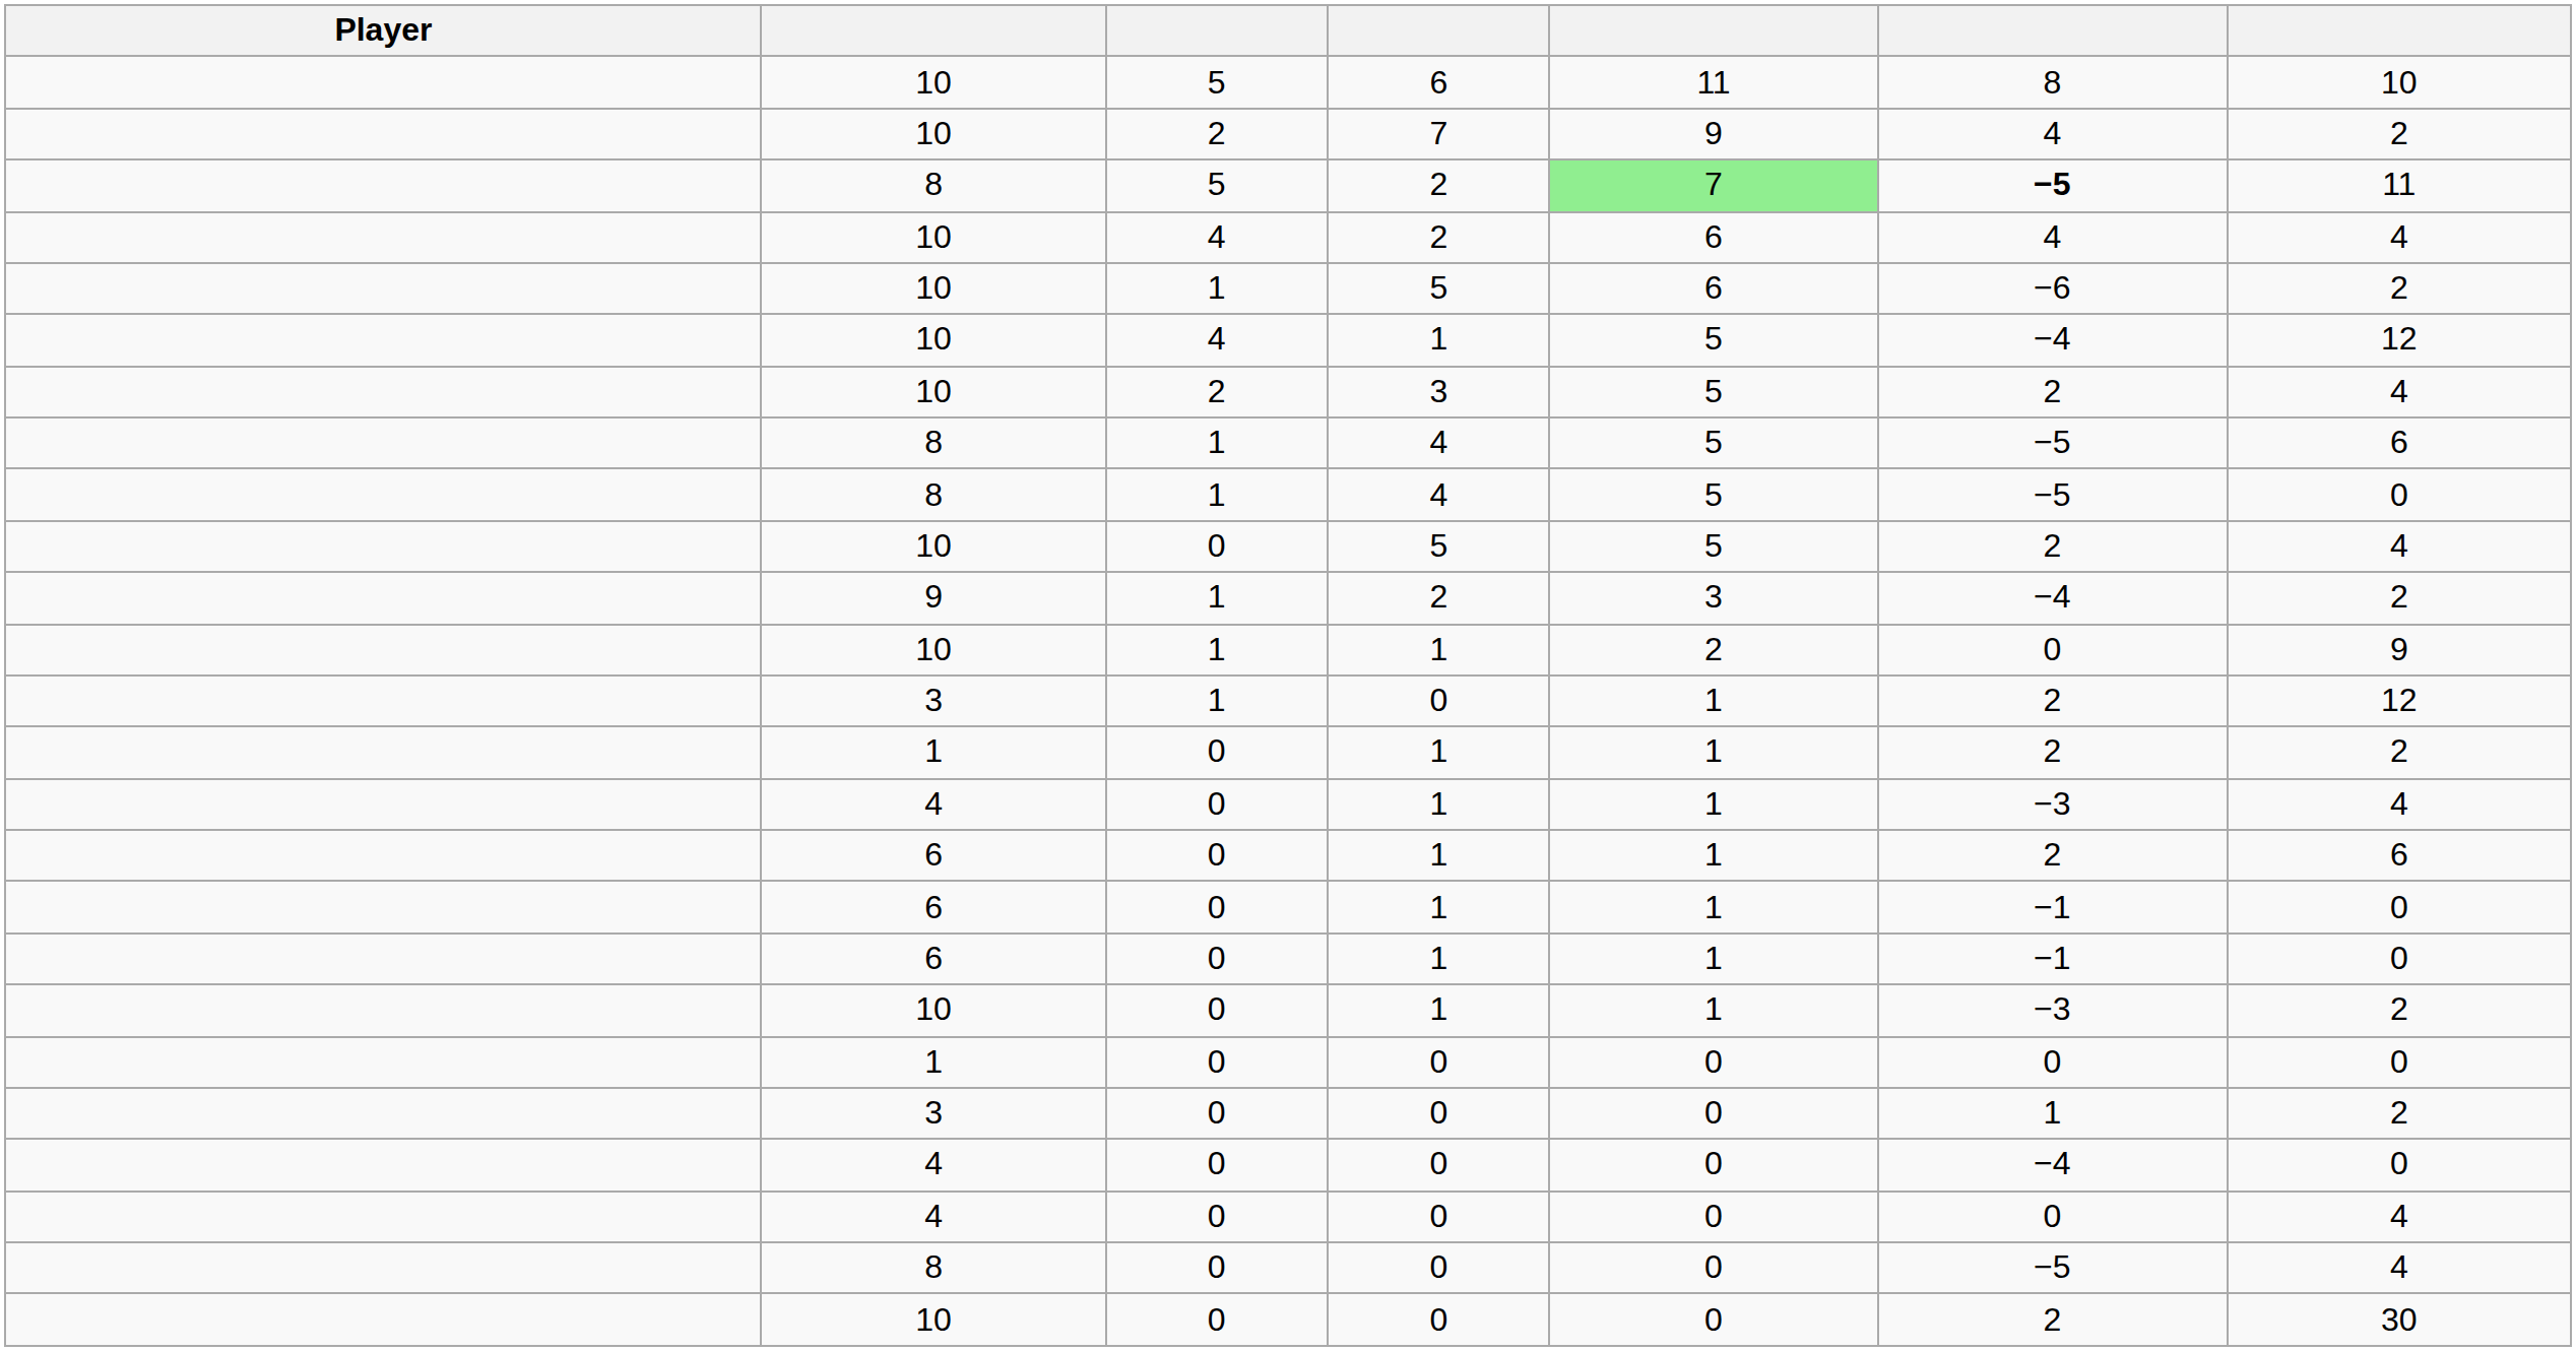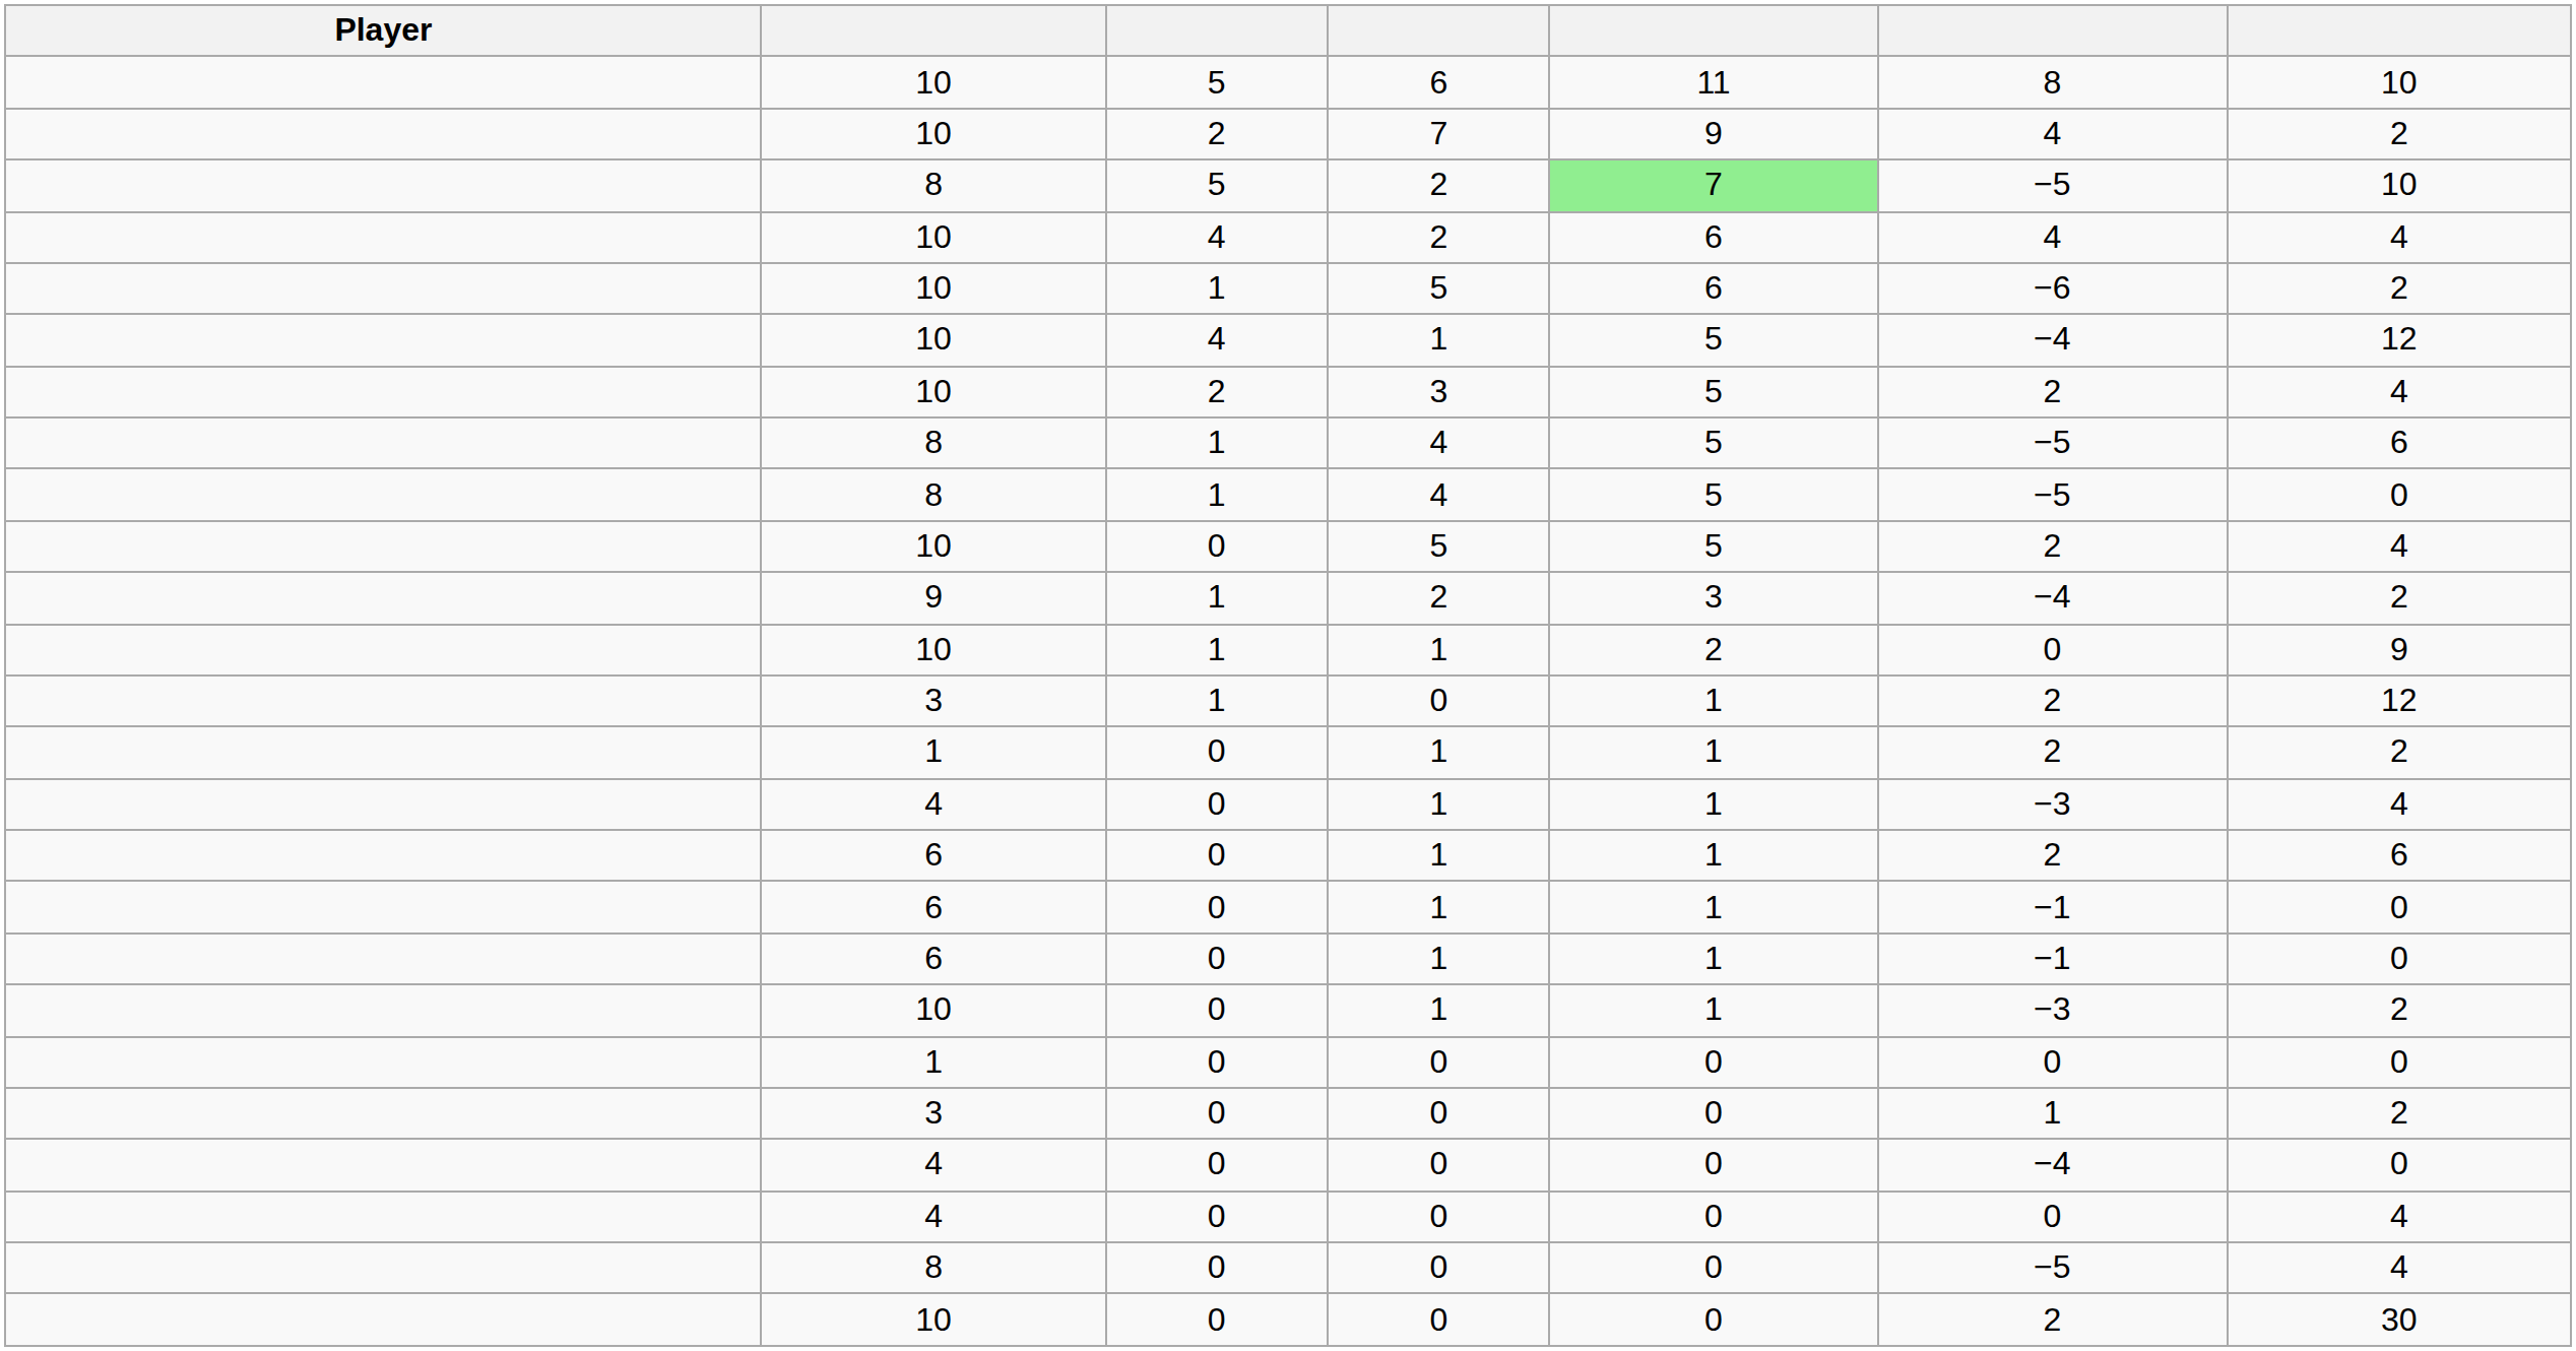 <table class="wikitable sortable" style="width:100%;">
 <tr align=center>
 <th>Player</th>
 <th></th>
 <th></th>
 <th></th>
 <th></th>
 <th data-sort-type="number"></th>
 <th></th>
 </tr>
 <tr align=center>
 <td></td>
 <td>10</td>
 <td>5</td>
 <td>6</td>
 <td>11</td>
 <td>8</td>
 <td>10</td>
 </tr>
 <tr align=center>
 <td></td>
 <td>10</td>
 <td>2</td>
 <td>7</td>
 <td>9</td>
 <td>4</td>
 <td>2</td>
 </tr>
 <tr align=center>
 <td></td>
 <td>8</td>
 <td>5</td>
 <td>2</td>
 <td style="background: lightgreen;">7</td>
-<td><strong>−5</strong></td>
-<td>11</td>
+<td>−5</td>
+<td>10</td>
 </tr>
 <tr align=center>
 <td></td>
 <td>10</td>
 <td>4</td>
 <td>2</td>
 <td>6</td>
 <td>4</td>
 <td>4</td>
 </tr>
 <tr align=center>
 <td></td>
 <td>10</td>
 <td>1</td>
 <td>5</td>
 <td>6</td>
 <td>−6</td>
 <td>2</td>
 </tr>
 <tr align=center>
 <td></td>
 <td>10</td>
 <td>4</td>
 <td>1</td>
 <td>5</td>
 <td>−4</td>
 <td>12</td>
 </tr>
 <tr align=center>
 <td></td>
 <td>10</td>
 <td>2</td>
 <td>3</td>
 <td>5</td>
 <td>2</td>
 <td>4</td>
 </tr>
 <tr align=center>
 <td></td>
 <td>8</td>
 <td>1</td>
 <td>4</td>
 <td>5</td>
 <td>−5</td>
 <td>6</td>
 </tr>
 <tr align=center>
 <td></td>
 <td>8</td>
 <td>1</td>
 <td>4</td>
 <td>5</td>
 <td>−5</td>
 <td>0</td>
 </tr>
 <tr align=center>
 <td></td>
 <td>10</td>
 <td>0</td>
 <td>5</td>
 <td>5</td>
 <td>2</td>
 <td>4</td>
 </tr>
 <tr align=center>
 <td></td>
 <td>9</td>
 <td>1</td>
 <td>2</td>
 <td>3</td>
 <td>−4</td>
 <td>2</td>
 </tr>
 <tr align=center>
 <td></td>
 <td>10</td>
 <td>1</td>
 <td>1</td>
 <td>2</td>
 <td>0</td>
 <td>9</td>
 </tr>
 <tr align=center>
 <td></td>
 <td>3</td>
 <td>1</td>
 <td>0</td>
 <td>1</td>
 <td>2</td>
 <td>12</td>
 </tr>
 <tr align=center>
 <td></td>
 <td>1</td>
 <td>0</td>
 <td>1</td>
 <td>1</td>
 <td>2</td>
 <td>2</td>
 </tr>
 <tr align=center>
 <td></td>
 <td>4</td>
 <td>0</td>
 <td>1</td>
 <td>1</td>
 <td>−3</td>
 <td>4</td>
 </tr>
 <tr align=center>
 <td></td>
 <td>6</td>
 <td>0</td>
 <td>1</td>
 <td>1</td>
 <td>2</td>
 <td>6</td>
 </tr>
 <tr align=center>
 <td></td>
 <td>6</td>
 <td>0</td>
 <td>1</td>
 <td>1</td>
 <td>−1</td>
 <td>0</td>
 </tr>
 <tr align=center>
 <td></td>
 <td>6</td>
 <td>0</td>
 <td>1</td>
 <td>1</td>
 <td>−1</td>
 <td>0</td>
 </tr>
 <tr align=center>
 <td></td>
 <td>10</td>
 <td>0</td>
 <td>1</td>
 <td>1</td>
 <td>−3</td>
 <td>2</td>
 </tr>
 <tr align=center>
 <td></td>
 <td>1</td>
 <td>0</td>
 <td>0</td>
 <td>0</td>
 <td>0</td>
 <td>0</td>
 </tr>
 <tr align=center>
 <td></td>
 <td>3</td>
 <td>0</td>
 <td>0</td>
 <td>0</td>
 <td>1</td>
 <td>2</td>
 </tr>
 <tr align=center>
 <td></td>
 <td>4</td>
 <td>0</td>
 <td>0</td>
 <td>0</td>
 <td>−4</td>
 <td>0</td>
 </tr>
 <tr align=center>
 <td></td>
 <td>4</td>
 <td>0</td>
 <td>0</td>
 <td>0</td>
 <td>0</td>
 <td>4</td>
 </tr>
 <tr align=center>
 <td></td>
 <td>8</td>
 <td>0</td>
 <td>0</td>
 <td>0</td>
 <td>−5</td>
 <td>4</td>
 </tr>
 <tr align=center>
 <td></td>
 <td>10</td>
 <td>0</td>
 <td>0</td>
 <td>0</td>
 <td>2</td>
 <td>30</td>
 </tr>
 </table>
